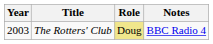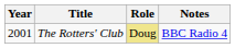 <table class="wikitable sortable">
 <tr>
 <th>Year</th>
 <th>Title</th>
 <th>Role</th>
 <th>Notes</th>
 </tr>
 <tr>
-<td>2003</td>
+<td>2001</td>
 <td><em>The Rotters' Club</em></td>
 <td style="background: khaki;">Doug</td>
 <td><a href='#'>BBC Radio 4</a></td>
 </tr>
 </table>
